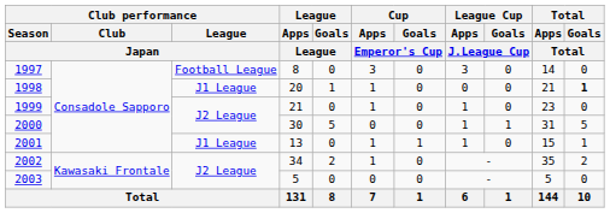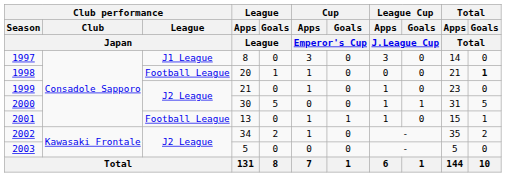 <table class="wikitable" style="text-align:center;">
 <tr>
 <th colspan=3>Club performance</th>
 <th colspan=2>League</th>
 <th colspan=2>Cup</th>
 <th colspan=2>League Cup</th>
 <th colspan=2>Total</th>
 </tr>
 <tr>
 <th>Season</th>
 <th>Club</th>
 <th>League</th>
 <th>Apps</th>
 <th>Goals</th>
 <th>Apps</th>
 <th>Goals</th>
 <th>Apps</th>
 <th>Goals</th>
 <th>Apps</th>
 <th>Goals</th>
 </tr>
 <tr>
 <th colspan=3>Japan</th>
 <th colspan=2>League</th>
 <th colspan=2><a href='#'>Emperor's Cup</a></th>
 <th colspan=2><a href='#'>J.League Cup</a></th>
 <th colspan=2>Total</th>
 </tr>
 <tr>
 <td><a href='#'>1997</a></td>
 <td rowspan=5><a href='#'>Consadole Sapporo</a></td>
-<td><a href='#'>Football League</a></td>
+<td><a href='#'>J1 League</a></td>
 <td>8</td>
 <td>0</td>
 <td>3</td>
 <td>0</td>
 <td>3</td>
 <td>0</td>
 <td>14</td>
 <td>0</td>
 </tr>
 <tr>
 <td><a href='#'>1998</a></td>
-<td><a href='#'>J1 League</a></td>
+<td><a href='#'>Football League</a></td>
 <td>20</td>
 <td>1</td>
 <td>1</td>
 <td>0</td>
 <td>0</td>
 <td>0</td>
 <td>21</td>
 <td><strong>1</strong></td>
 </tr>
 <tr>
 <td><a href='#'>1999</a></td>
 <td rowspan=2><a href='#'>J2 League</a></td>
 <td>21</td>
 <td>0</td>
 <td>1</td>
 <td>0</td>
 <td>1</td>
 <td>0</td>
 <td>23</td>
 <td>0</td>
 </tr>
 <tr>
 <td><a href='#'>2000</a></td>
 <td>30</td>
 <td>5</td>
 <td>0</td>
 <td>0</td>
 <td>1</td>
 <td>1</td>
 <td>31</td>
 <td>5</td>
 </tr>
 <tr>
 <td><a href='#'>2001</a></td>
-<td><a href='#'>J1 League</a></td>
+<td><a href='#'>Football League</a></td>
 <td>13</td>
 <td>0</td>
 <td>1</td>
 <td>1</td>
 <td>1</td>
 <td>0</td>
 <td>15</td>
 <td>1</td>
 </tr>
 <tr>
 <td><a href='#'>2002</a></td>
 <td rowspan=2><a href='#'>Kawasaki Frontale</a></td>
 <td rowspan=2><a href='#'>J2 League</a></td>
 <td>34</td>
 <td>2</td>
 <td>1</td>
 <td>0</td>
 <td colspan=2>-</td>
 <td>35</td>
 <td>2</td>
 </tr>
 <tr>
 <td><a href='#'>2003</a></td>
 <td>5</td>
 <td>0</td>
 <td>0</td>
 <td>0</td>
 <td colspan=2>-</td>
 <td>5</td>
 <td>0</td>
 </tr>
 <tr>
 <th colspan=3>Total</th>
 <th>131</th>
 <th>8</th>
 <th>7</th>
 <th>1</th>
 <th>6</th>
 <th>1</th>
 <th>144</th>
 <th>10</th>
 </tr>
 </table>
